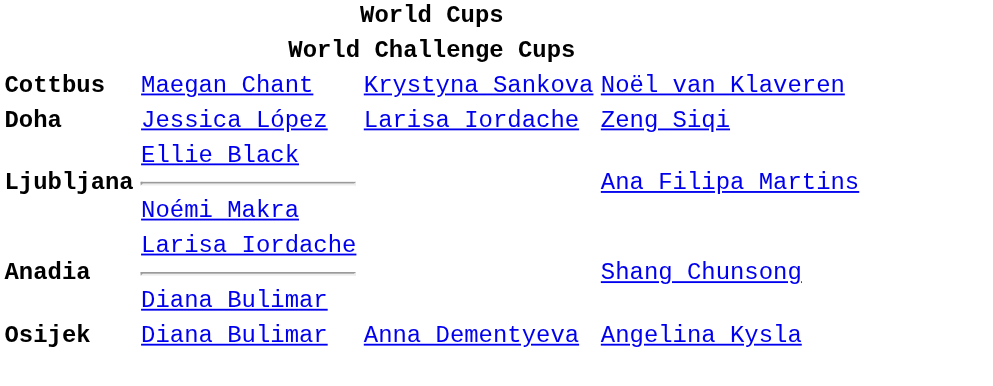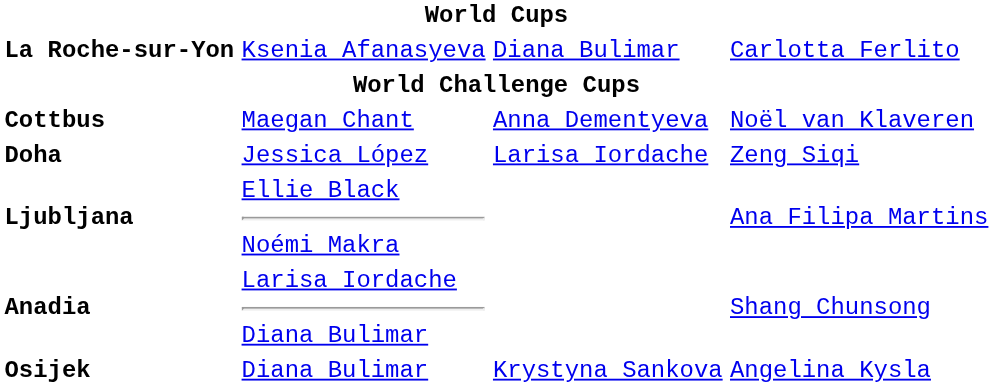 <table>
 <tr>
 <td colspan="4" align="center"><strong>World Cups</strong></td>
+</tr>
+<tr>
+<th scope=row style="text-align:left">La Roche-sur-Yon</th>
+<td> <a href='#'>Ksenia Afanasyeva</a></td>
+<td> <a href='#'>Diana Bulimar</a></td>
+<td> <a href='#'>Carlotta Ferlito</a></td>
 </tr>
 <tr>
 <td colspan="4" align="center"><strong>World Challenge Cups</strong></td>
 </tr>
 <tr>
 <th scope=row style="text-align:left">Cottbus</th>
 <td> <a href='#'>Maegan Chant</a></td>
-<td> <a href='#'>Krystyna Sankova</a></td>
+<td> <a href='#'>Anna Dementyeva</a></td>
 <td> <a href='#'>Noël van Klaveren</a></td>
 </tr>
 <tr>
 <th scope=row style="text-align:left">Doha</th>
 <td> <a href='#'>Jessica López</a></td>
 <td> <a href='#'>Larisa Iordache</a></td>
 <td> <a href='#'>Zeng Siqi</a></td>
 </tr>
 <tr>
 <th scope=row style="text-align:left">Ljubljana</th>
 <td> <a href='#'>Ellie Black</a><hr> <a href='#'>Noémi Makra</a></td>
 <td></td>
 <td> <a href='#'>Ana Filipa Martins</a></td>
 </tr>
 <tr>
 <th scope=row style="text-align:left">Anadia</th>
 <td> <a href='#'>Larisa Iordache</a><hr> <a href='#'>Diana Bulimar</a></td>
 <td></td>
 <td> <a href='#'>Shang Chunsong</a></td>
 </tr>
 <tr>
 <th scope=row style="text-align:left">Osijek</th>
 <td> <a href='#'>Diana Bulimar</a></td>
-<td> <a href='#'>Anna Dementyeva</a></td>
+<td> <a href='#'>Krystyna Sankova</a></td>
 <td> <a href='#'>Angelina Kysla</a></td>
 </tr>
 </table>
